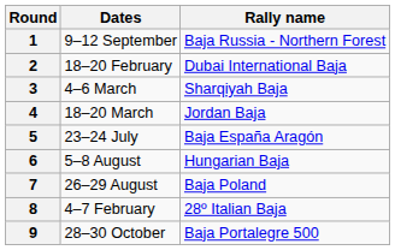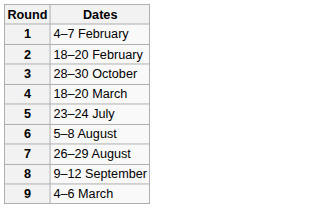 <table class="wikitable" style="font-size: 85%">
 <tr>
 <th>Round</th>
 <th>Dates</th>
-<th>Rally name</th>
 </tr>
 <tr>
 <th>1</th>
-<td>9–12 September</td>
-<td> <a href='#'>Baja Russia - Northern Forest</a></td>
+<td>4–7 February</td>
 </tr>
 <tr>
 <th>2</th>
 <td>18–20 February</td>
-<td> <a href='#'>Dubai International Baja</a></td>
 </tr>
 <tr>
 <th>3</th>
-<td>4–6 March</td>
-<td> <a href='#'>Sharqiyah Baja</a></td>
+<td>28–30 October</td>
 </tr>
 <tr>
 <th>4</th>
 <td>18–20 March</td>
-<td> <a href='#'>Jordan Baja</a></td>
 </tr>
 <tr>
 <th>5</th>
 <td>23–24 July</td>
-<td> <a href='#'>Baja España Aragón</a></td>
 </tr>
 <tr>
 <th>6</th>
 <td>5–8 August</td>
-<td> <a href='#'>Hungarian Baja</a></td>
 </tr>
 <tr>
 <th>7</th>
 <td>26–29 August</td>
-<td> <a href='#'>Baja Poland</a></td>
 </tr>
 <tr>
 <th>8</th>
-<td>4–7 February</td>
-<td> <a href='#'>28º Italian Baja</a></td>
+<td>9–12 September</td>
 </tr>
 <tr>
 <th>9</th>
-<td>28–30 October</td>
-<td> <a href='#'>Baja Portalegre 500</a></td>
+<td>4–6 March</td>
 </tr>
 </table>
